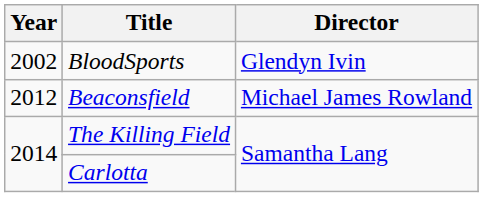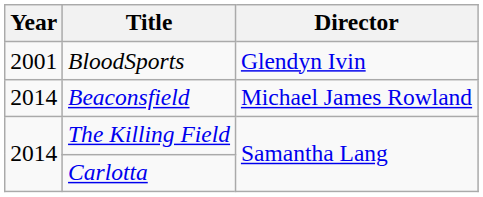 <table class="wikitable">
 <tr>
 <th>Year</th>
 <th>Title</th>
 <th>Director</th>
 </tr>
 <tr>
-<td>2002</td>
+<td>2001</td>
 <td><em>BloodSports</em></td>
 <td><a href='#'>Glendyn Ivin</a></td>
 </tr>
 <tr>
-<td>2012</td>
+<td>2014</td>
 <td><em><a href='#'>Beaconsfield</a></em></td>
 <td><a href='#'>Michael James Rowland</a></td>
 </tr>
 <tr>
 <td rowspan=2>2014</td>
 <td><em><a href='#'>The Killing Field</a></em></td>
 <td rowspan=2><a href='#'>Samantha Lang</a></td>
 </tr>
 <tr>
 <td><em><a href='#'>Carlotta</a></em></td>
 </tr>
 </table>
